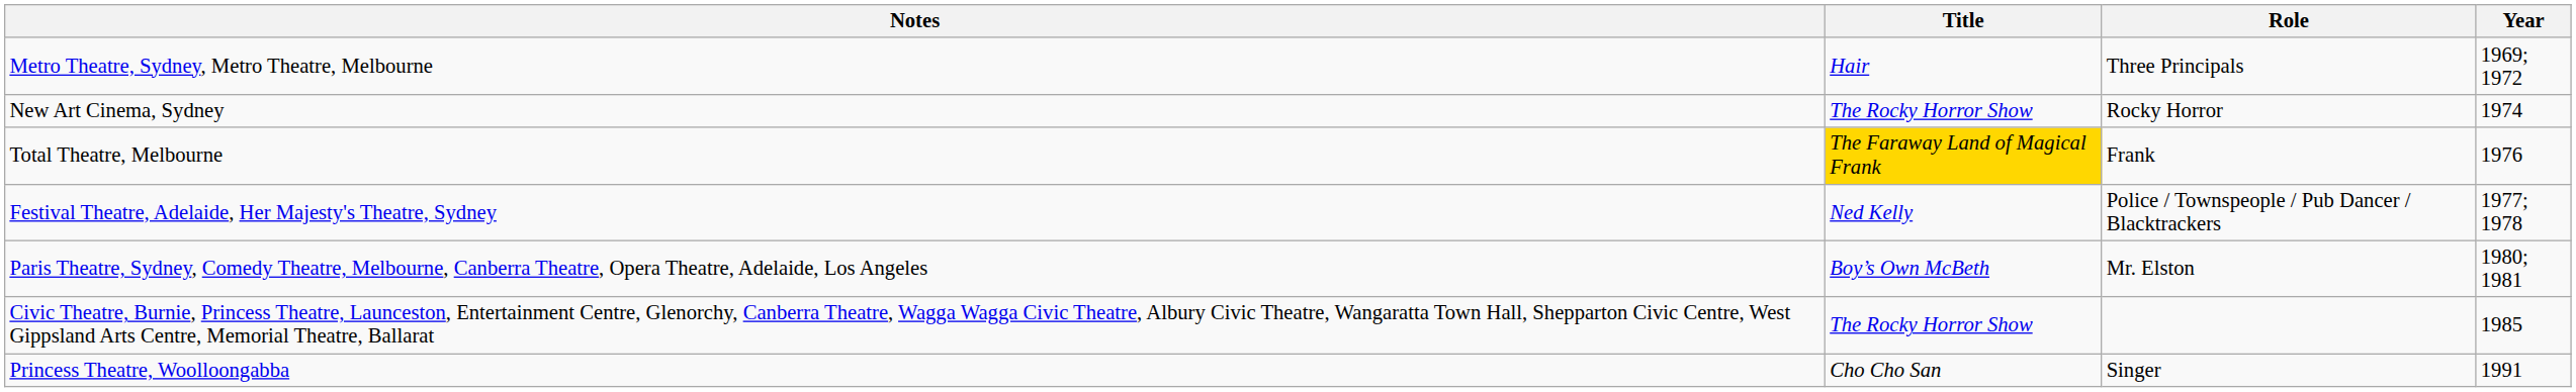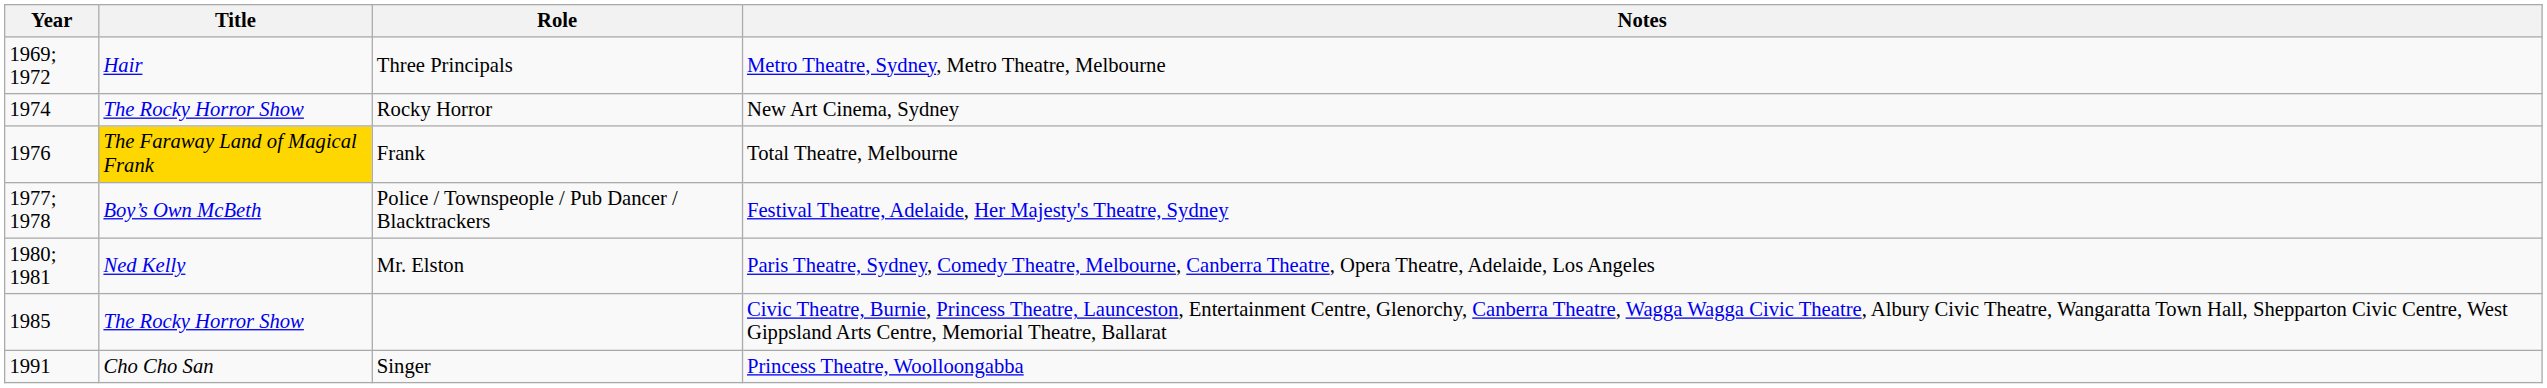 <table class="wikitable sortable">
 <tr>
-<th>Notes</th>
+<th>Year</th>
 <th>Title</th>
 <th>Role</th>
-<th>Year</th>
+<th>Notes</th>
 </tr>
 <tr>
-<td><a href='#'>Metro Theatre, Sydney</a>, Metro Theatre, Melbourne</td>
+<td>1969; 1972</td>
 <td><em><a href='#'>Hair</a></em></td>
 <td>Three Principals</td>
-<td>1969; 1972</td>
+<td><a href='#'>Metro Theatre, Sydney</a>, Metro Theatre, Melbourne</td>
 </tr>
 <tr>
-<td>New Art Cinema, Sydney</td>
+<td>1974</td>
 <td><em><a href='#'>The Rocky Horror Show</a></em></td>
 <td>Rocky Horror</td>
-<td>1974</td>
+<td>New Art Cinema, Sydney</td>
 </tr>
 <tr>
-<td>Total Theatre, Melbourne</td>
+<td>1976</td>
 <td style="background: gold;"><em>The Faraway Land of Magical Frank</em></td>
 <td>Frank</td>
-<td>1976</td>
+<td>Total Theatre, Melbourne</td>
 </tr>
 <tr>
+<td>1977; 1978</td>
+<td><em><a href='#'>Boy’s Own McBeth</a></em></td>
+<td>Police / Townspeople / Pub Dancer / Blacktrackers</td>
 <td><a href='#'>Festival Theatre, Adelaide</a>, <a href='#'>Her Majesty's Theatre, Sydney</a></td>
-<td><em><a href='#'>Ned Kelly</a></em></td>
-<td>Police / Townspeople / Pub Dancer / Blacktrackers</td>
-<td>1977; 1978</td>
 </tr>
 <tr>
+<td>1980; 1981</td>
+<td><em><a href='#'>Ned Kelly</a></em></td>
+<td>Mr. Elston</td>
 <td><a href='#'>Paris Theatre, Sydney</a>, <a href='#'>Comedy Theatre, Melbourne</a>, <a href='#'>Canberra Theatre</a>, Opera Theatre, Adelaide, Los Angeles</td>
-<td><em><a href='#'>Boy’s Own McBeth</a></em></td>
-<td>Mr. Elston</td>
-<td>1980; 1981</td>
 </tr>
 <tr>
-<td><a href='#'>Civic Theatre, Burnie</a>, <a href='#'>Princess Theatre, Launceston</a>, Entertainment Centre, Glenorchy, <a href='#'>Canberra Theatre</a>, <a href='#'>Wagga Wagga Civic Theatre</a>, Albury Civic Theatre, Wangaratta Town Hall, Shepparton Civic Centre, West Gippsland Arts Centre, Memorial Theatre, Ballarat</td>
+<td>1985</td>
 <td><em><a href='#'>The Rocky Horror Show</a></em></td>
 <td></td>
-<td>1985</td>
+<td><a href='#'>Civic Theatre, Burnie</a>, <a href='#'>Princess Theatre, Launceston</a>, Entertainment Centre, Glenorchy, <a href='#'>Canberra Theatre</a>, <a href='#'>Wagga Wagga Civic Theatre</a>, Albury Civic Theatre, Wangaratta Town Hall, Shepparton Civic Centre, West Gippsland Arts Centre, Memorial Theatre, Ballarat</td>
 </tr>
 <tr>
-<td><a href='#'>Princess Theatre, Woolloongabba</a></td>
+<td>1991</td>
 <td><em>Cho Cho San</em></td>
 <td>Singer</td>
-<td>1991</td>
+<td><a href='#'>Princess Theatre, Woolloongabba</a></td>
 </tr>
 </table>
